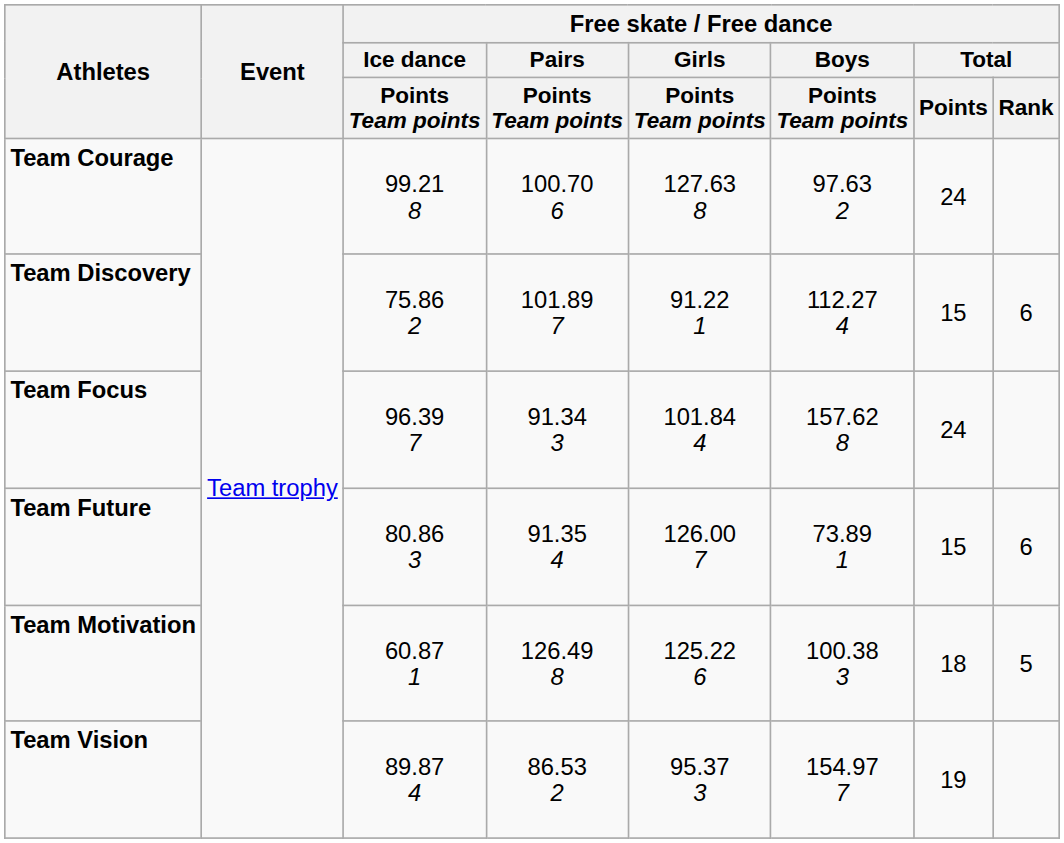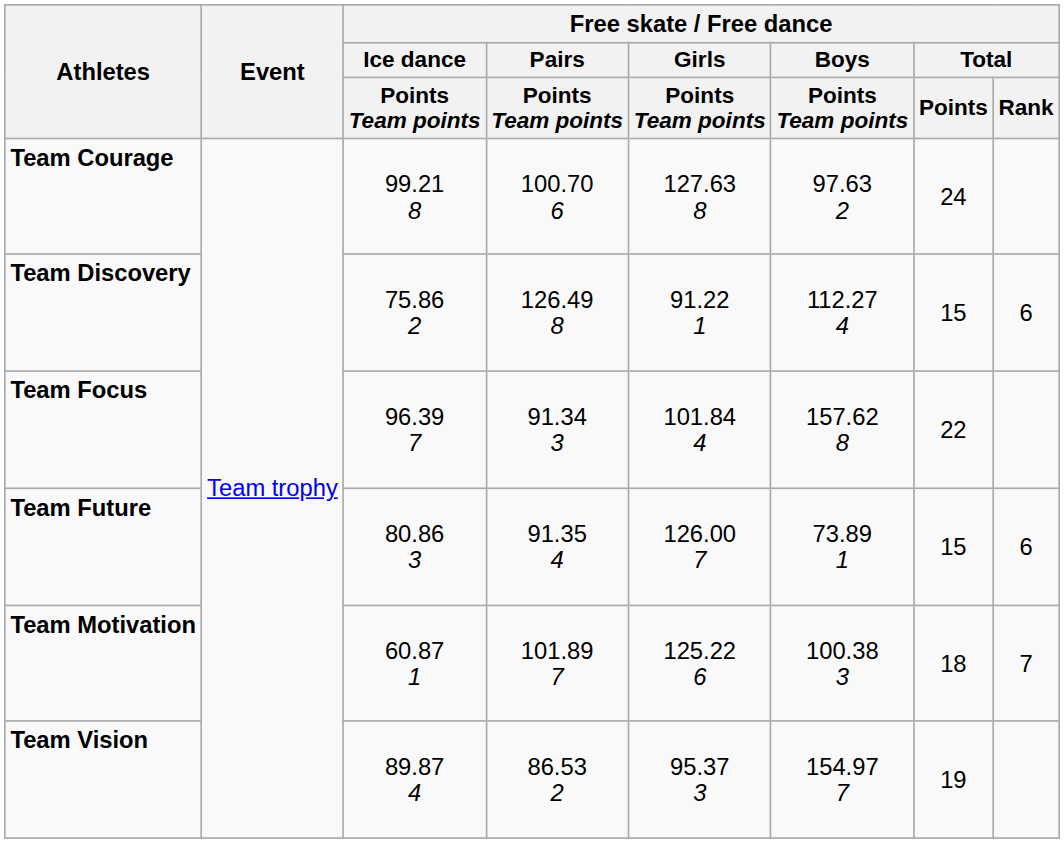 <table class="wikitable" style="font-size:90%; text-align:center;">
 <tr>
 <th rowspan=3>Athletes</th>
 <th rowspan=3>Event</th>
 <th colspan=6>Free skate / Free dance</th>
 </tr>
 <tr style="font-size:95%">
 <th>Ice dance</th>
 <th>Pairs</th>
 <th>Girls</th>
 <th>Boys</th>
 <th colspan=2>Total</th>
 </tr>
 <tr style="font-size:95%">
 <th>Points<br><em>Team points</em></th>
 <th>Points<br><em>Team points</em></th>
 <th>Points<br><em>Team points</em></th>
 <th>Points<br><em>Team points</em></th>
 <th>Points</th>
 <th>Rank</th>
 </tr>
 <tr>
 <td align=left><strong>Team Courage</strong><br><br><br><br></td>
 <td rowspan=6 align=left><a href='#'>Team trophy</a></td>
 <td>99.21<br><em>8</em></td>
 <td>100.70<br><em>6</em></td>
 <td>127.63<br><em>8</em></td>
 <td>97.63<br><em>2</em></td>
 <td>24</td>
 <td></td>
 </tr>
 <tr>
 <td align=left><strong>Team Discovery</strong><br><br><br><br></td>
 <td>75.86<br><em>2</em></td>
-<td>101.89<br><em>7</em></td>
+<td>126.49<br><em>8</em></td>
 <td>91.22<br><em>1</em></td>
 <td>112.27<br><em>4</em></td>
 <td>15</td>
 <td>6</td>
 </tr>
 <tr>
 <td align=left><strong>Team Focus</strong><br><br><br><br></td>
 <td>96.39<br><em>7</em></td>
 <td>91.34<br><em>3</em></td>
 <td>101.84<br><em>4</em></td>
 <td>157.62<br><em>8</em></td>
-<td>24</td>
+<td>22</td>
 <td></td>
 </tr>
 <tr>
 <td align=left><strong>Team Future</strong><br><br><br><br></td>
 <td>80.86<br><em>3</em></td>
 <td>91.35<br><em>4</em></td>
 <td>126.00<br><em>7</em></td>
 <td>73.89<br><em>1</em></td>
 <td>15</td>
 <td>6</td>
 </tr>
 <tr>
 <td align=left><strong>Team Motivation</strong><br><br><br><br></td>
 <td>60.87<br><em>1</em></td>
-<td>126.49<br><em>8</em></td>
+<td>101.89<br><em>7</em></td>
 <td>125.22<br><em>6</em></td>
 <td>100.38<br><em>3</em></td>
 <td>18</td>
-<td>5</td>
+<td>7</td>
 </tr>
 <tr>
 <td align=left><strong>Team Vision</strong><br><br><br><br></td>
 <td>89.87<br><em>4</em></td>
 <td>86.53<br><em>2</em></td>
 <td>95.37<br><em>3</em></td>
 <td>154.97<br><em>7</em></td>
 <td>19</td>
 <td></td>
 </tr>
 </table>
